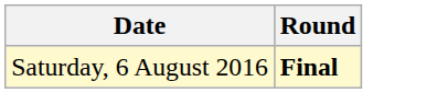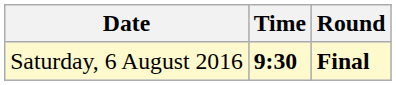 <table class="wikitable">
 <tr>
 <th>Date</th>
+<th>Time</th>
 <th>Round</th>
 </tr>
 <tr style=background:lemonchiffon>
 <td>Saturday, 6 August 2016</td>
+<td><strong>9:30</strong></td>
 <td><strong>Final</strong></td>
 </tr>
 </table>
